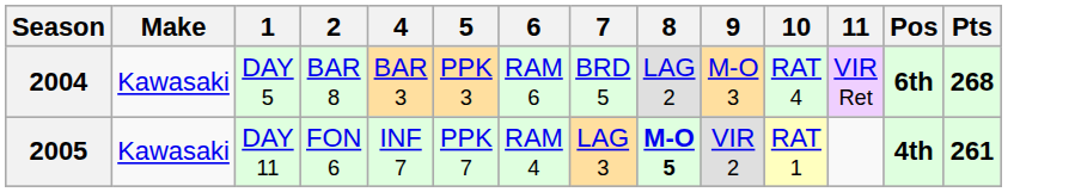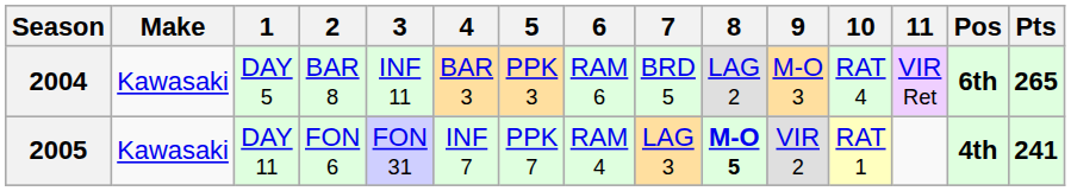 <table class="wikitable" style="font-size: 85%; text-align: center">
 <tr valign="top">
 <th valign="middle">Season</th>
 <th valign="middle">Make</th>
 <th>1</th>
 <th>2</th>
+<th>3</th>
 <th>4</th>
 <th>5</th>
 <th>6</th>
 <th>7</th>
 <th>8</th>
 <th>9</th>
 <th>10</th>
 <th>11</th>
 <th valign="middle">Pos</th>
 <th valign="middle">Pts</th>
 </tr>
 <tr>
 <th>2004</th>
 <td align="left"><a href='#'>Kawasaki</a></td>
 <td style="background:#dfffdf;"><a href='#'>DAY</a><br><small>5</small></td>
 <td style="background:#dfffdf;"><a href='#'>BAR</a><br><small>8</small></td>
+<td style="background:#dfffdf;"><a href='#'>INF</a><br><small>11</small></td>
 <td style="background:#ffdf9f;"><a href='#'>BAR</a><br><small>3</small></td>
 <td style="background:#ffdf9f;"><a href='#'>PPK</a><br><small>3</small></td>
 <td style="background:#dfffdf;"><a href='#'>RAM</a><br><small>6</small></td>
 <td style="background:#dfffdf;"><a href='#'>BRD</a><br><small>5</small></td>
 <td style="background:#dfdfdf;"><a href='#'>LAG</a><br><small>2</small></td>
 <td style="background:#ffdf9f;"><a href='#'>M-O</a><br><small>3</small></td>
 <td style="background:#dfffdf;"><a href='#'>RAT</a><br><small>4</small></td>
 <td style="background:#efcfff;"><a href='#'>VIR</a><br><small>Ret</small></td>
 <td style="background:#dfffdf;"><strong>6th</strong></td>
-<td style="background:#dfffdf;"><strong>268</strong></td>
+<td style="background:#dfffdf;"><strong>265</strong></td>
 </tr>
 <tr>
 <th>2005</th>
 <td align="left"><a href='#'>Kawasaki</a></td>
 <td style="background:#dfffdf;"><a href='#'>DAY</a><br><small>11</small></td>
 <td style="background:#dfffdf;"><a href='#'>FON</a><br><small>6</small></td>
+<td style="background:#cfcfff;"><a href='#'>FON</a><br><small>31</small></td>
 <td style="background:#dfffdf;"><a href='#'>INF</a><br><small>7</small></td>
 <td style="background:#dfffdf;"><a href='#'>PPK</a><br><small>7</small></td>
 <td style="background:#dfffdf;"><a href='#'>RAM</a><br><small>4</small></td>
 <td style="background:#ffdf9f;"><a href='#'>LAG</a><br><small>3</small></td>
 <td style="background:#dfffdf;"><strong><a href='#'>M-O</a><br><small>5</small></strong></td>
 <td style="background:#dfdfdf;"><a href='#'>VIR</a><br><small>2</small></td>
 <td style="background:#ffffbf;"><a href='#'>RAT</a><br><small>1</small></td>
 <td></td>
 <td style="background:#dfffdf;"><strong>4th</strong></td>
-<td style="background:#dfffdf;"><strong>261</strong></td>
+<td style="background:#dfffdf;"><strong>241</strong></td>
 </tr>
 </table>
